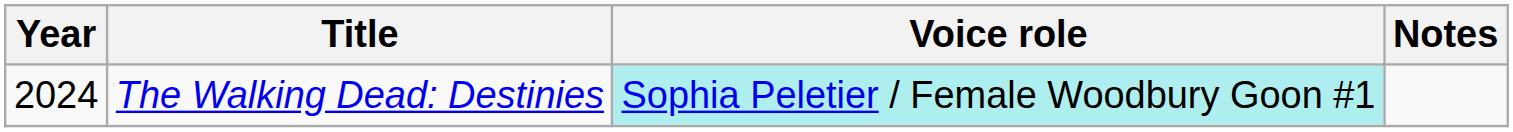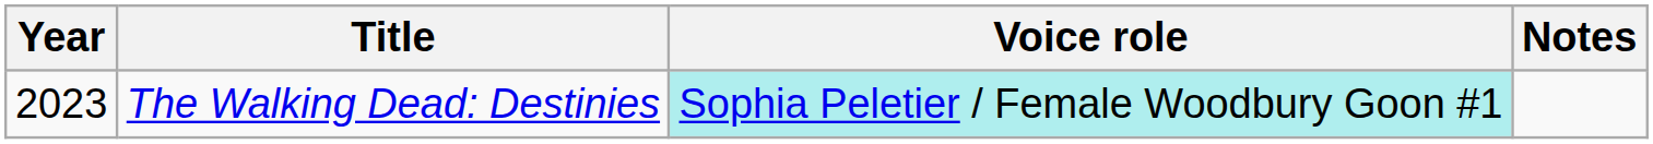 <table class="wikitable">
 <tr>
 <th>Year</th>
 <th>Title</th>
 <th>Voice role</th>
 <th class="unsortable">Notes</th>
 </tr>
 <tr>
-<td>2024</td>
+<td>2023</td>
 <td><em><a href='#'>The Walking Dead: Destinies</a></em></td>
 <td style="background: paleturquoise;"><a href='#'>Sophia Peletier</a> / Female Woodbury Goon #1</td>
 <td></td>
 </tr>
 </table>
